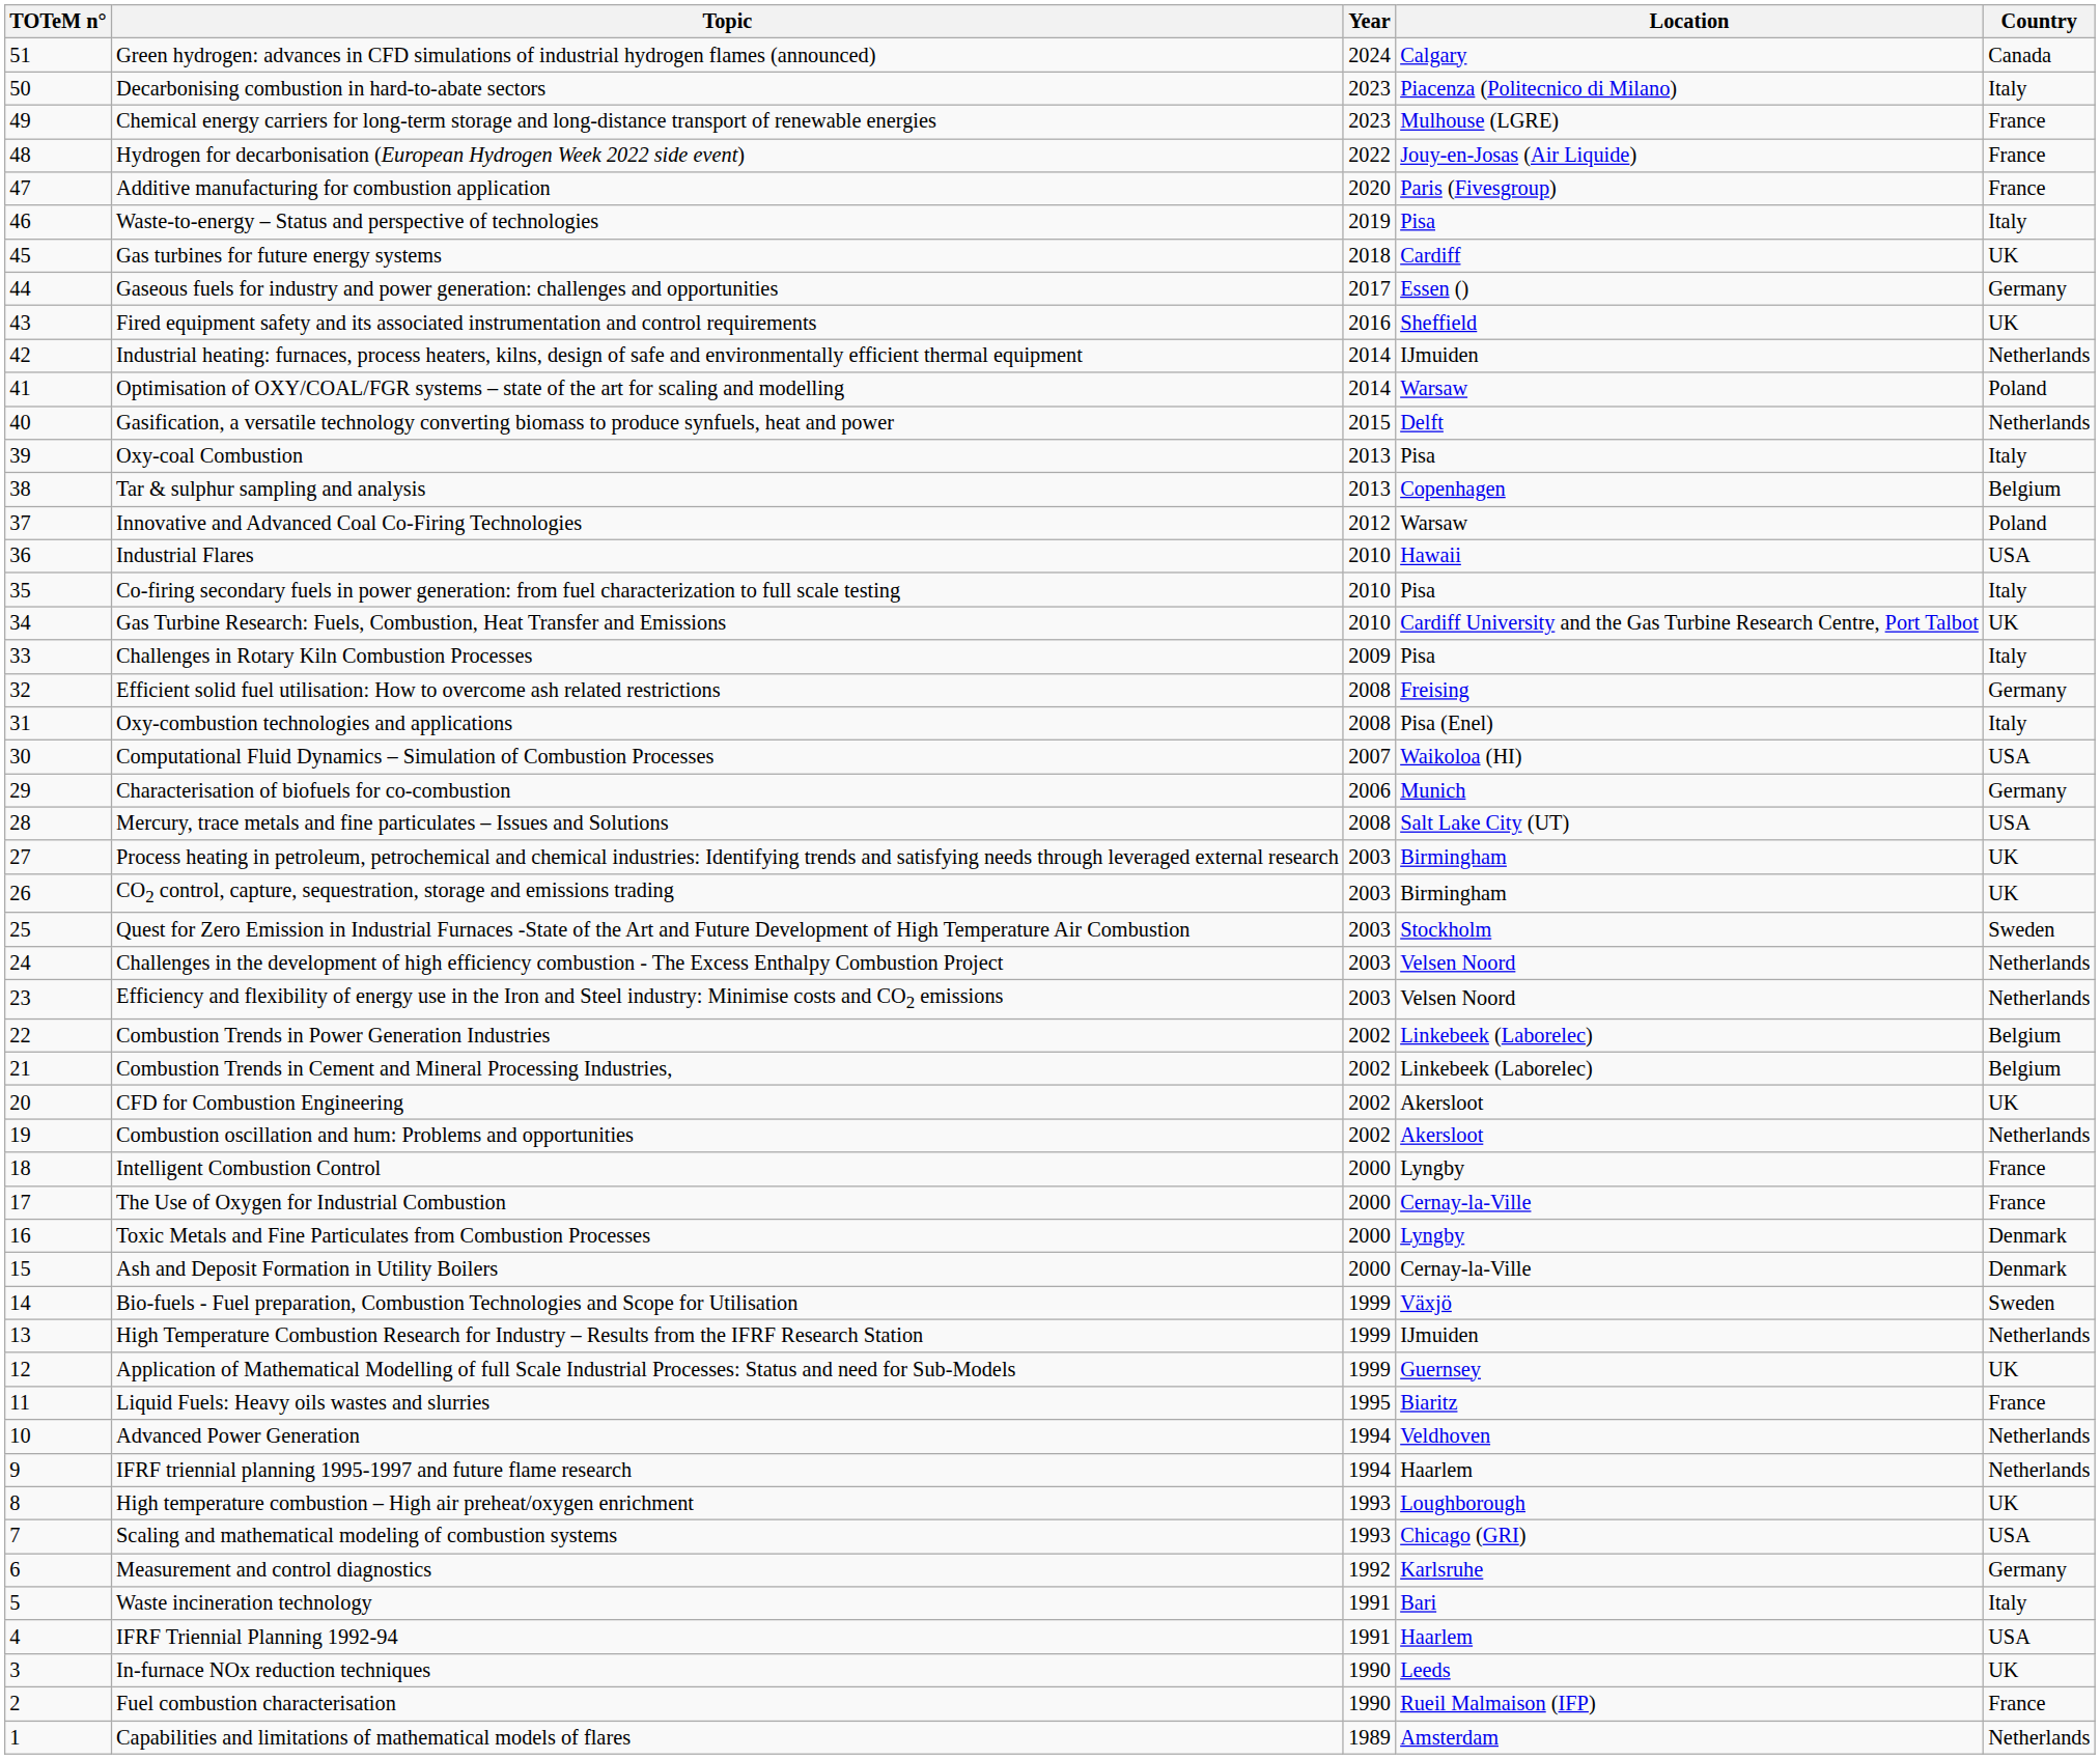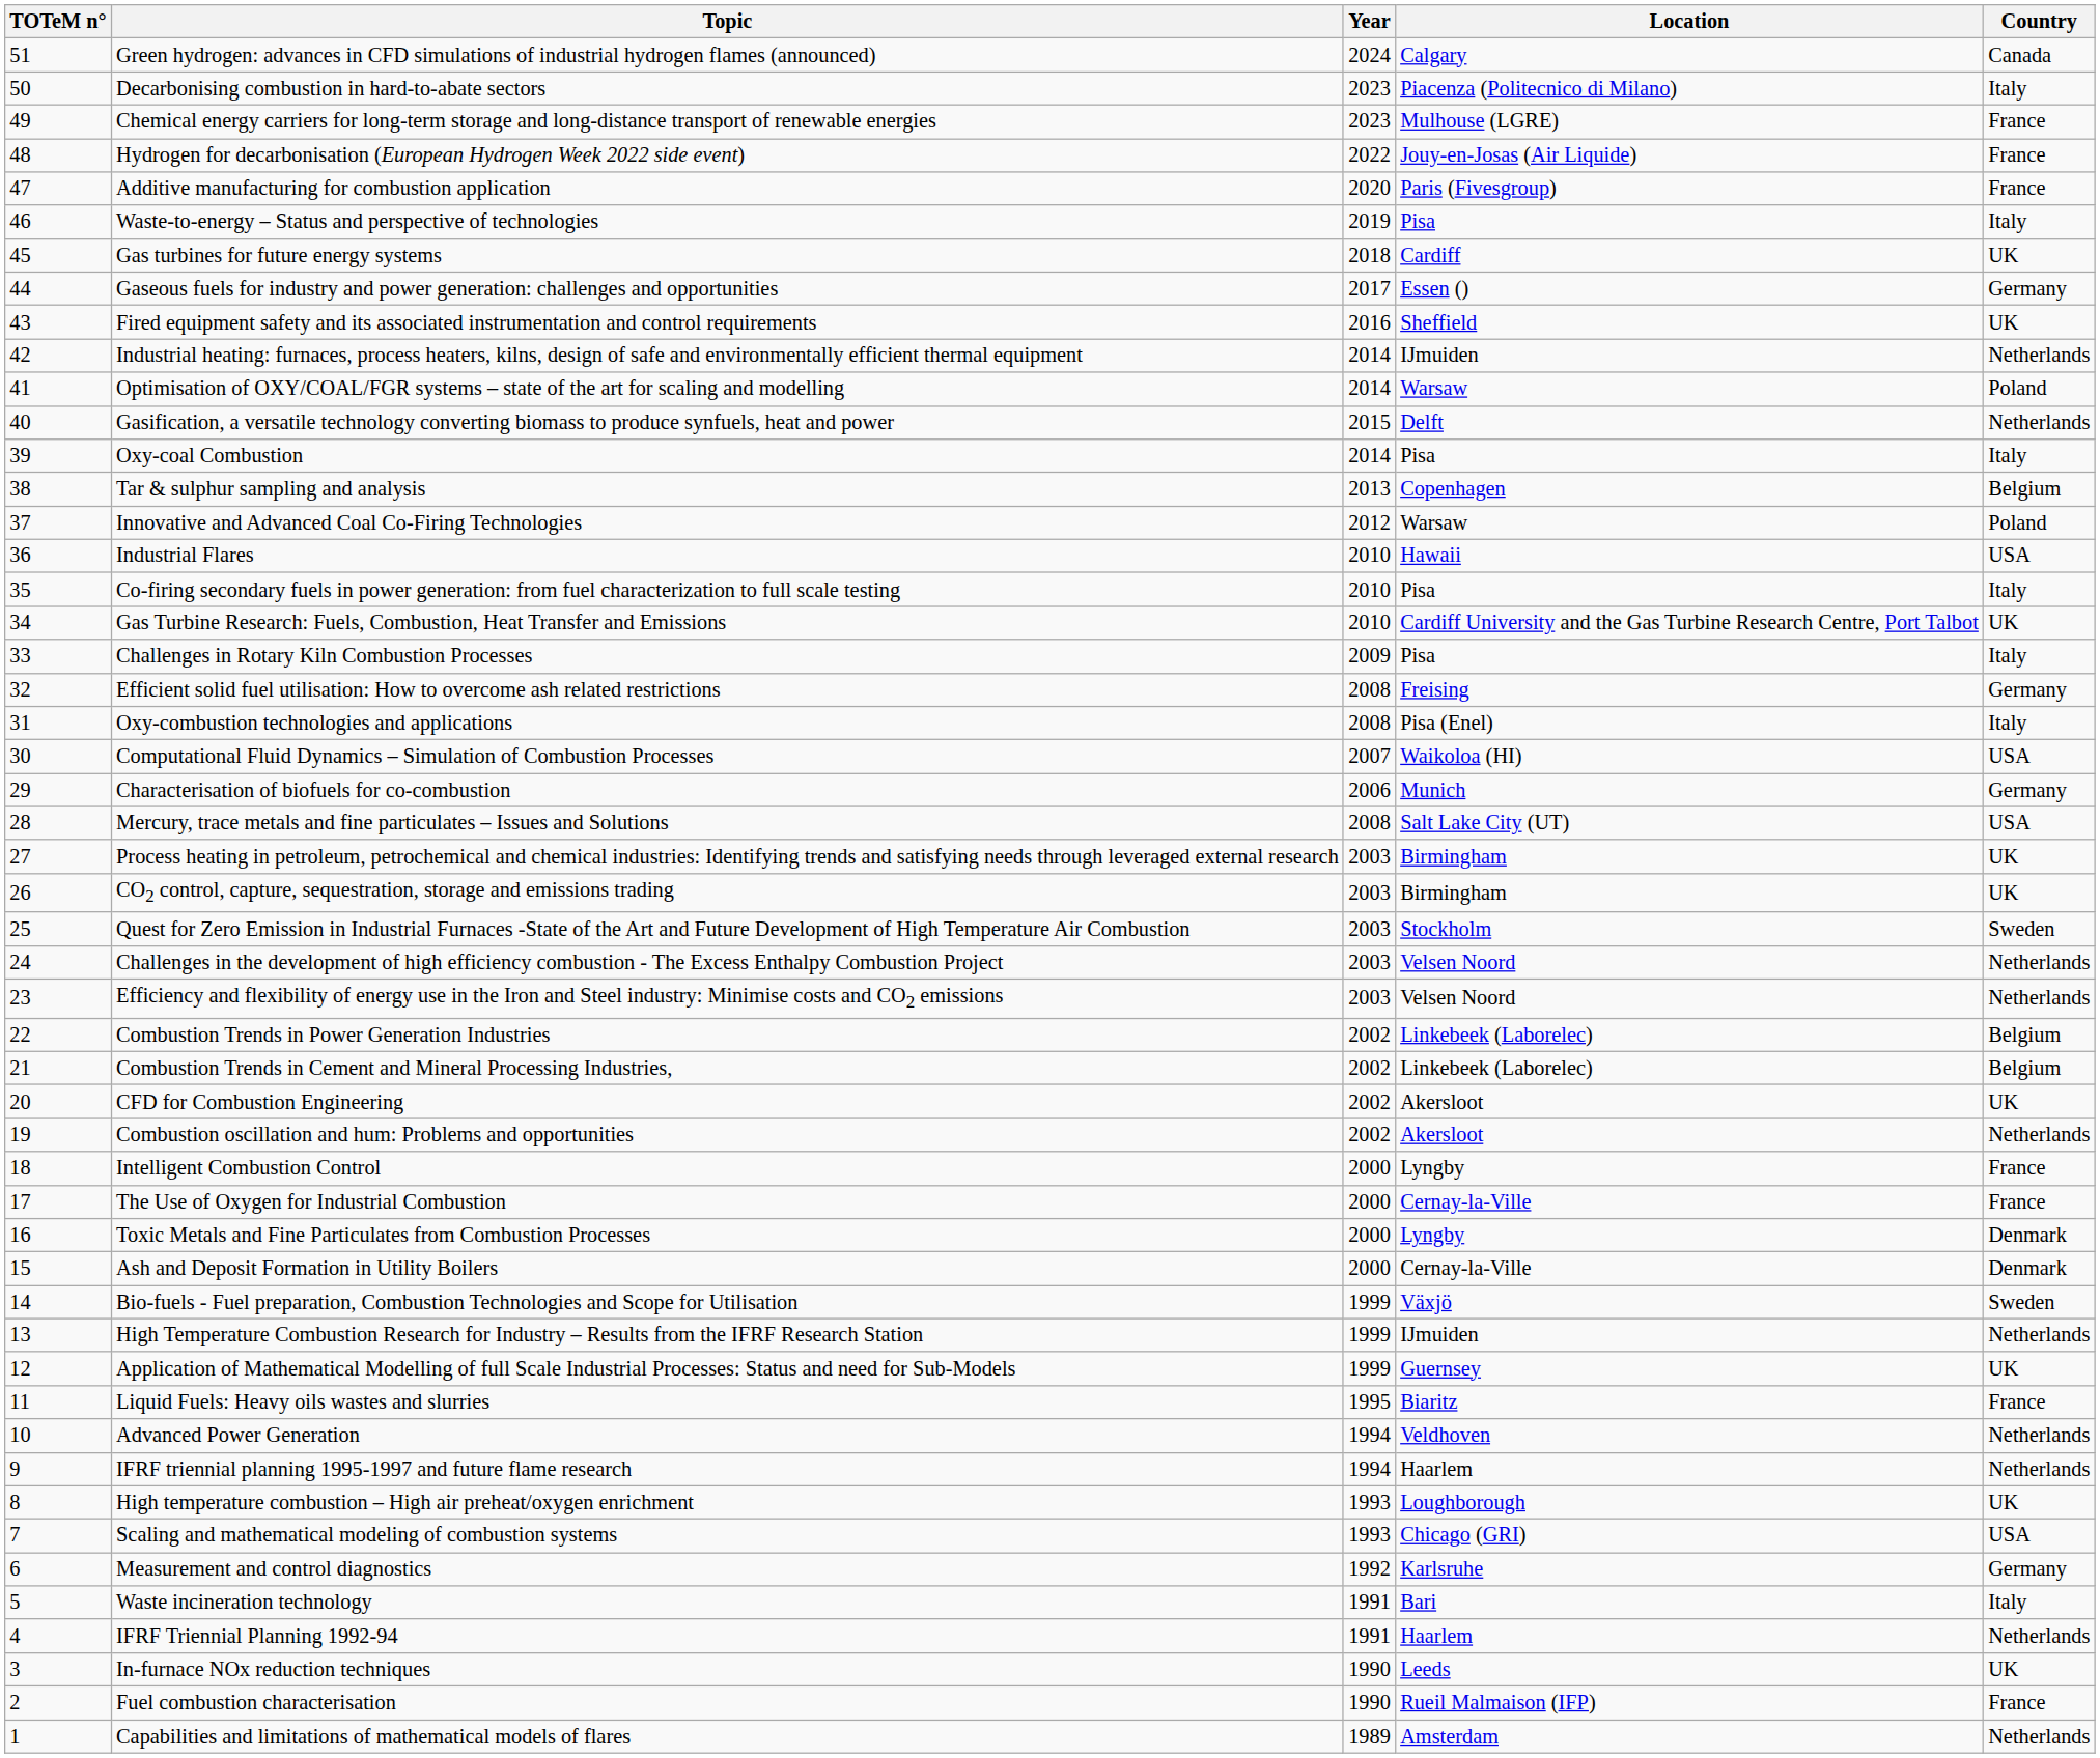 <table class="wikitable sortable mw-collapsible">
 <tr>
 <th>TOTeM n°</th>
 <th>Topic</th>
 <th>Year</th>
 <th>Location</th>
 <th>Country</th>
 </tr>
 <tr>
 <td>51</td>
 <td>Green hydrogen: advances in CFD simulations of industrial hydrogen flames (announced)</td>
 <td>2024</td>
 <td><a href='#'>Calgary</a></td>
 <td>Canada</td>
 </tr>
 <tr>
 <td>50</td>
 <td>Decarbonising combustion in hard-to-abate sectors</td>
 <td>2023</td>
 <td><a href='#'>Piacenza</a> (<a href='#'>Politecnico di Milano</a>)</td>
 <td>Italy</td>
 </tr>
 <tr>
 <td>49</td>
 <td>Chemical energy carriers for long-term storage and long-distance transport of renewable energies</td>
 <td>2023</td>
 <td><a href='#'>Mulhouse</a> (LGRE)</td>
 <td>France</td>
 </tr>
 <tr>
 <td>48</td>
 <td>Hydrogen for decarbonisation (<em>European Hydrogen Week 2022 side event</em>)</td>
 <td>2022</td>
 <td><a href='#'>Jouy-en-Josas</a> (<a href='#'>Air Liquide</a>)</td>
 <td>France</td>
 </tr>
 <tr>
 <td>47</td>
 <td>Additive manufacturing for combustion application</td>
 <td>2020</td>
 <td><a href='#'>Paris</a> (<a href='#'>Fivesgroup</a>)</td>
 <td>France</td>
 </tr>
 <tr>
 <td>46</td>
 <td>Waste-to-energy – Status and perspective of technologies</td>
 <td>2019</td>
 <td><a href='#'>Pisa</a></td>
 <td>Italy</td>
 </tr>
 <tr>
 <td>45</td>
 <td>Gas turbines for future energy systems</td>
 <td>2018</td>
 <td><a href='#'>Cardiff</a></td>
 <td>UK</td>
 </tr>
 <tr>
 <td>44</td>
 <td>Gaseous fuels for industry and power generation: challenges and opportunities</td>
 <td>2017</td>
 <td><a href='#'>Essen</a> ()</td>
 <td>Germany</td>
 </tr>
 <tr>
 <td>43</td>
 <td>Fired equipment safety and its associated instrumentation and control requirements</td>
 <td>2016</td>
 <td><a href='#'>Sheffield</a></td>
 <td>UK</td>
 </tr>
 <tr>
 <td>42</td>
 <td>Industrial heating: furnaces, process heaters, kilns, design of safe and environmentally efficient thermal equipment</td>
 <td>2014</td>
 <td>IJmuiden</td>
 <td>Netherlands</td>
 </tr>
 <tr>
 <td>41</td>
 <td>Optimisation of OXY/COAL/FGR systems – state of the art for scaling and modelling</td>
 <td>2014</td>
 <td><a href='#'>Warsaw</a></td>
 <td>Poland</td>
 </tr>
 <tr>
 <td>40</td>
 <td>Gasification, a versatile technology converting biomass to produce synfuels, heat and power</td>
 <td>2015</td>
 <td><a href='#'>Delft</a></td>
 <td>Netherlands</td>
 </tr>
 <tr>
 <td>39</td>
 <td>Oxy-coal Combustion</td>
-<td>2013</td>
+<td>2014</td>
 <td>Pisa</td>
 <td>Italy</td>
 </tr>
 <tr>
 <td>38</td>
 <td>Tar & sulphur sampling and analysis</td>
 <td>2013</td>
 <td><a href='#'>Copenhagen</a></td>
 <td>Belgium</td>
 </tr>
 <tr>
 <td>37</td>
 <td>Innovative and Advanced Coal Co-Firing Technologies</td>
 <td>2012</td>
 <td>Warsaw</td>
 <td>Poland</td>
 </tr>
 <tr>
 <td>36</td>
 <td>Industrial Flares</td>
 <td>2010</td>
 <td><a href='#'>Hawaii</a></td>
 <td>USA</td>
 </tr>
 <tr>
 <td>35</td>
 <td>Co-firing secondary fuels in power generation: from fuel characterization to full scale testing</td>
 <td>2010</td>
 <td>Pisa</td>
 <td>Italy</td>
 </tr>
 <tr>
 <td>34</td>
 <td>Gas Turbine Research: Fuels, Combustion, Heat Transfer and Emissions</td>
 <td>2010</td>
 <td><a href='#'>Cardiff University</a> and the Gas Turbine Research Centre, <a href='#'>Port Talbot</a></td>
 <td>UK</td>
 </tr>
 <tr>
 <td>33</td>
 <td>Challenges in Rotary Kiln Combustion Processes</td>
 <td>2009</td>
 <td>Pisa</td>
 <td>Italy</td>
 </tr>
 <tr>
 <td>32</td>
 <td>Efficient solid fuel utilisation: How to overcome ash related restrictions</td>
 <td>2008</td>
 <td><a href='#'>Freising</a></td>
 <td>Germany</td>
 </tr>
 <tr>
 <td>31</td>
 <td>Oxy-combustion technologies and applications</td>
 <td>2008</td>
 <td>Pisa (Enel)</td>
 <td>Italy</td>
 </tr>
 <tr>
 <td>30</td>
 <td>Computational Fluid Dynamics – Simulation of Combustion Processes</td>
 <td>2007</td>
 <td><a href='#'>Waikoloa</a> (HI)</td>
 <td>USA</td>
 </tr>
 <tr>
 <td>29</td>
 <td>Characterisation of biofuels for co-combustion</td>
 <td>2006</td>
 <td><a href='#'>Munich</a></td>
 <td>Germany</td>
 </tr>
 <tr>
 <td>28</td>
 <td>Mercury, trace metals and fine particulates – Issues and Solutions</td>
 <td>2008</td>
 <td><a href='#'>Salt Lake City</a> (UT)</td>
 <td>USA</td>
 </tr>
 <tr>
 <td>27</td>
 <td>Process heating in petroleum, petrochemical and chemical industries: Identifying trends and satisfying needs through leveraged external research</td>
 <td>2003</td>
 <td><a href='#'>Birmingham</a></td>
 <td>UK</td>
 </tr>
 <tr>
 <td>26</td>
 <td>CO<sub>2</sub> control, capture, sequestration, storage and emissions trading</td>
 <td>2003</td>
 <td>Birmingham</td>
 <td>UK</td>
 </tr>
 <tr>
 <td>25</td>
 <td>Quest for Zero Emission in Industrial Furnaces -State of the Art and Future Development of High Temperature Air Combustion</td>
 <td>2003</td>
 <td><a href='#'>Stockholm</a></td>
 <td>Sweden</td>
 </tr>
 <tr>
 <td>24</td>
 <td>Challenges in the development of high efficiency combustion - The Excess Enthalpy Combustion Project</td>
 <td>2003</td>
 <td><a href='#'>Velsen Noord</a></td>
 <td>Netherlands</td>
 </tr>
 <tr>
 <td>23</td>
 <td>Efficiency and flexibility of energy use in the Iron and Steel industry: Minimise costs and CO<sub>2</sub> emissions</td>
 <td>2003</td>
 <td>Velsen Noord</td>
 <td>Netherlands</td>
 </tr>
 <tr>
 <td>22</td>
 <td>Combustion Trends in Power Generation Industries</td>
 <td>2002</td>
 <td><a href='#'>Linkebeek</a> (<a href='#'>Laborelec</a>)</td>
 <td>Belgium</td>
 </tr>
 <tr>
 <td>21</td>
 <td>Combustion Trends in Cement and Mineral Processing Industries,</td>
 <td>2002</td>
 <td>Linkebeek (Laborelec)</td>
 <td>Belgium</td>
 </tr>
 <tr>
 <td>20</td>
 <td>CFD for Combustion Engineering</td>
 <td>2002</td>
 <td>Akersloot</td>
 <td>UK</td>
 </tr>
 <tr>
 <td>19</td>
 <td>Combustion oscillation and hum: Problems and opportunities</td>
 <td>2002</td>
 <td><a href='#'>Akersloot</a></td>
 <td>Netherlands</td>
 </tr>
 <tr>
 <td>18</td>
 <td>Intelligent Combustion Control</td>
 <td>2000</td>
 <td>Lyngby</td>
 <td>France</td>
 </tr>
 <tr>
 <td>17</td>
 <td>The Use of Oxygen for Industrial Combustion</td>
 <td>2000</td>
 <td><a href='#'>Cernay-la-Ville</a></td>
 <td>France</td>
 </tr>
 <tr>
 <td>16</td>
 <td>Toxic Metals and Fine Particulates from Combustion Processes</td>
 <td>2000</td>
 <td><a href='#'>Lyngby</a></td>
 <td>Denmark</td>
 </tr>
 <tr>
 <td>15</td>
 <td>Ash and Deposit Formation in Utility Boilers</td>
 <td>2000</td>
 <td>Cernay-la-Ville</td>
 <td>Denmark</td>
 </tr>
 <tr>
 <td>14</td>
 <td>Bio-fuels - Fuel preparation, Combustion Technologies and Scope for Utilisation</td>
 <td>1999</td>
 <td><a href='#'>Växjö</a></td>
 <td>Sweden</td>
 </tr>
 <tr>
 <td>13</td>
 <td>High Temperature Combustion Research for Industry – Results from the IFRF Research Station</td>
 <td>1999</td>
 <td>IJmuiden</td>
 <td>Netherlands</td>
 </tr>
 <tr>
 <td>12</td>
 <td>Application of Mathematical Modelling of full Scale Industrial Processes: Status and need for Sub-Models</td>
 <td>1999</td>
 <td><a href='#'>Guernsey</a></td>
 <td>UK</td>
 </tr>
 <tr>
 <td>11</td>
 <td>Liquid Fuels: Heavy oils wastes and slurries</td>
 <td>1995</td>
 <td><a href='#'>Biaritz</a></td>
 <td>France</td>
 </tr>
 <tr>
 <td>10</td>
 <td>Advanced Power Generation</td>
 <td>1994</td>
 <td><a href='#'>Veldhoven</a></td>
 <td>Netherlands</td>
 </tr>
 <tr>
 <td>9</td>
 <td>IFRF triennial planning 1995-1997 and future flame research</td>
 <td>1994</td>
 <td>Haarlem</td>
 <td>Netherlands</td>
 </tr>
 <tr>
 <td>8</td>
 <td>High temperature combustion – High air preheat/oxygen enrichment</td>
 <td>1993</td>
 <td><a href='#'>Loughborough</a></td>
 <td>UK</td>
 </tr>
 <tr>
 <td>7</td>
 <td>Scaling and mathematical modeling of combustion systems</td>
 <td>1993</td>
 <td><a href='#'>Chicago</a> (<a href='#'>GRI</a>)</td>
 <td>USA</td>
 </tr>
 <tr>
 <td>6</td>
 <td>Measurement and control diagnostics</td>
 <td>1992</td>
 <td><a href='#'>Karlsruhe</a></td>
 <td>Germany</td>
 </tr>
 <tr>
 <td>5</td>
 <td>Waste incineration technology</td>
 <td>1991</td>
 <td><a href='#'>Bari</a></td>
 <td>Italy</td>
 </tr>
 <tr>
 <td>4</td>
 <td>IFRF Triennial Planning 1992-94</td>
 <td>1991</td>
 <td><a href='#'>Haarlem</a></td>
-<td>USA</td>
+<td>Netherlands</td>
 </tr>
 <tr>
 <td>3</td>
 <td>In-furnace NOx reduction techniques</td>
 <td>1990</td>
 <td><a href='#'>Leeds</a></td>
 <td>UK</td>
 </tr>
 <tr>
 <td>2</td>
 <td>Fuel combustion characterisation</td>
 <td>1990</td>
 <td><a href='#'>Rueil Malmaison</a> (<a href='#'>IFP</a>)</td>
 <td>France</td>
 </tr>
 <tr>
 <td>1</td>
 <td>Capabilities and limitations of mathematical models of flares</td>
 <td>1989</td>
 <td><a href='#'>Amsterdam</a></td>
 <td>Netherlands</td>
 </tr>
 </table>
